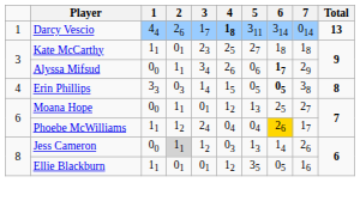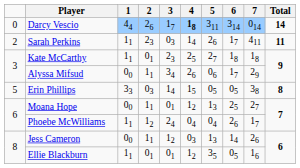 <table class="wikitable nowraplinks" style="text-align:center; line-height: 90%; font-size:90%;" width=50%>
 <tr>
 <td width=20></td>
 <th width=110 abbr="Position">Player</th>
 <th width=20 abbr="Round 1">1</th>
 <th width=20 abbr="Round 2">2</th>
 <th width=20 abbr="Round 3">3</th>
 <th width=20 abbr="Round 4">4</th>
 <th width=20 abbr="Round 5">5</th>
 <th width=20 abbr="Round 6">6</th>
 <th width=20 abbr="Round 7">7</th>
 <th width=20 abbr="Total">Total</th>
 </tr>
 <tr>
-<td>1</td>
+<td>0</td>
 <td style="text-align:left;"><a href='#'>Darcy Vescio</a></td>
 <td style="background:#99ccff;">4<sub>4</sub></td>
 <td style="background:#99ccff;">2<sub>6</sub></td>
 <td style="background:#99ccff;">1<sub>7</sub></td>
 <td style="background:#99ccff;"><strong>1<sub>8</sub></strong></td>
 <td style="background:#99ccff;">3<sub>11</sub></td>
 <td style="background:#99ccff;">3<sub>14</sub></td>
 <td style="background:#99ccff;">0<sub>14</sub></td>
-<td><strong>13</strong></td>
+<td><strong>14</strong></td>
+</tr>
+<tr>
+<td>2</td>
+<td style="text-align:left;"><a href='#'>Sarah Perkins</a></td>
+<td>1<sub>1</sub></td>
+<td>2<sub>3</sub></td>
+<td>0<sub>3</sub></td>
+<td>1<sub>4</sub></td>
+<td>2<sub>6</sub></td>
+<td>1<sub>7</sub></td>
+<td>4<sub>11</sub></td>
+<td><strong>11</strong></td>
 </tr>
 <tr>
 <td rowspan=2>3</td>
 <td style="text-align:left;"><a href='#'>Kate McCarthy</a></td>
 <td>1<sub>1</sub></td>
 <td>0<sub>1</sub></td>
 <td>2<sub>3</sub></td>
 <td>2<sub>5</sub></td>
 <td>2<sub>7</sub></td>
 <td>1<sub>8</sub></td>
 <td>1<sub>8</sub></td>
 <td rowspan=2><strong>9</strong></td>
 </tr>
 <tr>
 <td style="text-align:left;"><a href='#'>Alyssa Mifsud</a></td>
 <td>0<sub>0</sub></td>
 <td>1<sub>1</sub></td>
 <td>3<sub>4</sub></td>
 <td>2<sub>6</sub></td>
 <td>0<sub>6</sub></td>
-<td><strong>1<sub>7</sub></strong></td>
+<td>1<sub>7</sub></td>
 <td>2<sub>9</sub></td>
 </tr>
 <tr>
-<td>4</td>
+<td>5</td>
 <td style="text-align:left;"><a href='#'>Erin Phillips</a></td>
 <td>3<sub>3</sub></td>
 <td>0<sub>3</sub></td>
 <td>1<sub>4</sub></td>
 <td>1<sub>5</sub></td>
 <td>0<sub>5</sub></td>
-<td><strong>0<sub>5</sub></strong></td>
+<td>0<sub>5</sub></td>
 <td>3<sub>8</sub></td>
 <td><strong>8</strong></td>
 </tr>
 <tr>
 <td rowspan=2>6</td>
 <td style="text-align:left;"><a href='#'>Moana Hope</a></td>
 <td>0<sub>0</sub></td>
 <td>1<sub>1</sub></td>
 <td>0<sub>1</sub></td>
 <td>1<sub>2</sub></td>
 <td>1<sub>3</sub></td>
 <td>2<sub>5</sub></td>
 <td>2<sub>7</sub></td>
 <td rowspan=2><strong>7</strong></td>
 </tr>
 <tr>
 <td style="text-align:left;"><a href='#'>Phoebe McWilliams</a></td>
 <td>1<sub>1</sub></td>
 <td>1<sub>2</sub></td>
 <td>2<sub>4</sub></td>
 <td>0<sub>4</sub></td>
 <td>0<sub>4</sub></td>
-<td style="background: gold;">2<sub>6</sub></td>
+<td>2<sub>6</sub></td>
 <td>1<sub>7</sub></td>
 </tr>
 <tr>
 <td rowspan=2>8</td>
 <td style="text-align:left;"><a href='#'>Jess Cameron</a></td>
 <td>0<sub>0</sub></td>
-<td style="background: lightgrey;">1<sub>1</sub></td>
+<td>1<sub>1</sub></td>
 <td>1<sub>2</sub></td>
 <td>0<sub>3</sub></td>
 <td>1<sub>3</sub></td>
 <td>1<sub>4</sub></td>
 <td>2<sub>6</sub></td>
 <td rowspan=2><strong>6</strong></td>
 </tr>
 <tr>
 <td style="text-align:left;"><a href='#'>Ellie Blackburn</a></td>
 <td>1<sub>1</sub></td>
 <td>0<sub>1</sub></td>
 <td>0<sub>1</sub></td>
 <td>1<sub>2</sub></td>
 <td>3<sub>5</sub></td>
 <td>0<sub>5</sub></td>
 <td>1<sub>6</sub></td>
 </tr>
 </table>
